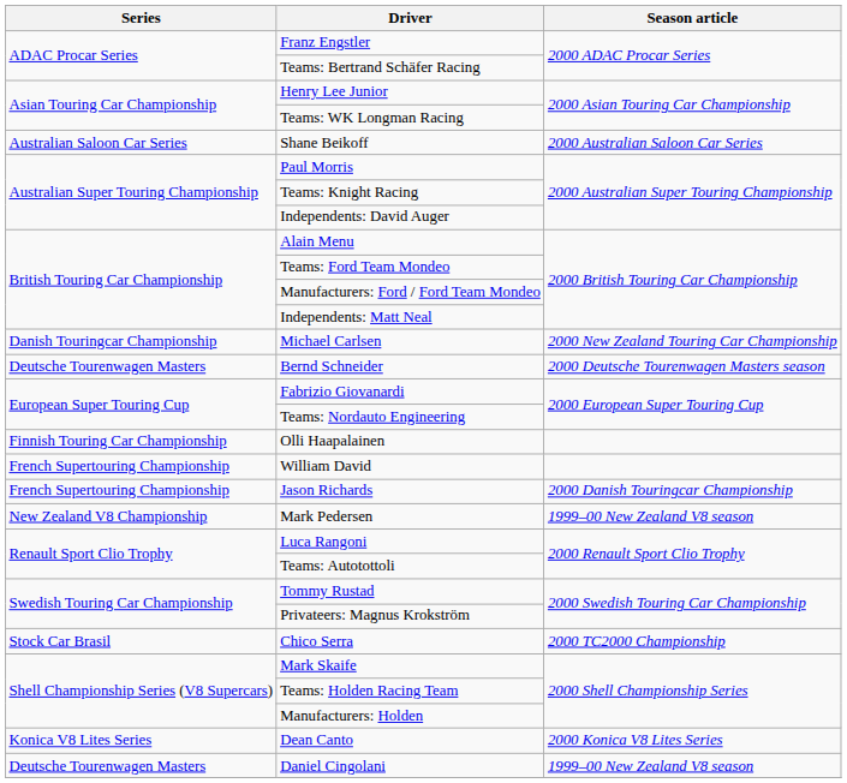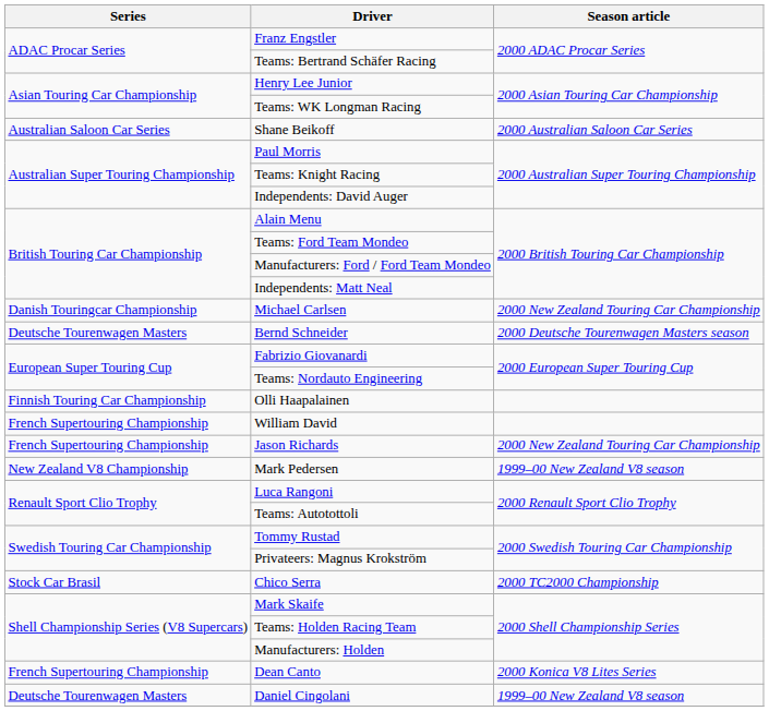 <table class="wikitable" style="font-size: 87%">
 <tr>
 <th>Series</th>
 <th>Driver</th>
 <th>Season article</th>
 </tr>
 <tr>
 <td rowspan=2><a href='#'>ADAC Procar Series</a></td>
 <td> <a href='#'>Franz Engstler</a></td>
 <td rowspan=2><em><a href='#'>2000 ADAC Procar Series</a></em></td>
 </tr>
 <tr>
 <td>Teams:  Bertrand Schäfer Racing</td>
 </tr>
 <tr>
 <td rowspan=2><a href='#'>Asian Touring Car Championship</a></td>
 <td> <a href='#'>Henry Lee Junior</a></td>
 <td rowspan=2><em><a href='#'>2000 Asian Touring Car Championship</a></em></td>
 </tr>
 <tr>
 <td>Teams:  WK Longman Racing</td>
 </tr>
 <tr>
 <td><a href='#'>Australian Saloon Car Series</a></td>
 <td> Shane Beikoff</td>
 <td><em><a href='#'>2000 Australian Saloon Car Series</a></em></td>
 </tr>
 <tr>
 <td rowspan=3><a href='#'>Australian Super Touring Championship</a></td>
 <td> <a href='#'>Paul Morris</a></td>
 <td rowspan=3><em><a href='#'>2000 Australian Super Touring Championship</a></em></td>
 </tr>
 <tr>
 <td>Teams:  Knight Racing</td>
 </tr>
 <tr>
 <td>Independents:  David Auger</td>
 </tr>
 <tr>
 <td rowspan=4><a href='#'>British Touring Car Championship</a></td>
 <td> <a href='#'>Alain Menu</a></td>
 <td rowspan=4><em><a href='#'>2000 British Touring Car Championship</a></em></td>
 </tr>
 <tr>
 <td>Teams:  <a href='#'>Ford Team Mondeo</a></td>
 </tr>
 <tr>
 <td>Manufacturers:  <a href='#'>Ford</a> / <a href='#'>Ford Team Mondeo</a></td>
 </tr>
 <tr>
 <td>Independents:  <a href='#'>Matt Neal</a></td>
 </tr>
 <tr>
 <td><a href='#'>Danish Touringcar Championship</a></td>
 <td> <a href='#'>Michael Carlsen</a></td>
 <td><em><a href='#'>2000 New Zealand Touring Car Championship</a></em></td>
 </tr>
 <tr>
 <td><a href='#'>Deutsche Tourenwagen Masters</a></td>
 <td> <a href='#'>Bernd Schneider</a></td>
 <td><em><a href='#'>2000 Deutsche Tourenwagen Masters season</a></em></td>
 </tr>
 <tr>
 <td rowspan=2><a href='#'>European Super Touring Cup</a></td>
 <td> <a href='#'>Fabrizio Giovanardi</a></td>
 <td rowspan=2><em><a href='#'>2000 European Super Touring Cup</a></em></td>
 </tr>
 <tr>
 <td>Teams:  <a href='#'>Nordauto Engineering</a></td>
 </tr>
 <tr>
 <td><a href='#'>Finnish Touring Car Championship</a></td>
 <td> Olli Haapalainen</td>
 <td></td>
 </tr>
 <tr>
 <td><a href='#'>French Supertouring Championship</a></td>
 <td> William David</td>
 <td></td>
 </tr>
 <tr>
 <td><a href='#'>French Supertouring Championship</a></td>
 <td> <a href='#'>Jason Richards</a></td>
-<td><em><a href='#'>2000 Danish Touringcar Championship</a></em></td>
+<td><em><a href='#'>2000 New Zealand Touring Car Championship</a></em></td>
 </tr>
 <tr>
 <td><a href='#'>New Zealand V8 Championship</a></td>
 <td> Mark Pedersen</td>
 <td><em><a href='#'>1999–00 New Zealand V8 season</a></em></td>
 </tr>
 <tr>
 <td rowspan=2><a href='#'>Renault Sport Clio Trophy</a></td>
 <td> <a href='#'>Luca Rangoni</a></td>
 <td rowspan=2><em><a href='#'>2000 Renault Sport Clio Trophy</a></em></td>
 </tr>
 <tr>
 <td>Teams:  Autotottoli</td>
 </tr>
 <tr>
 <td rowspan=2><a href='#'>Swedish Touring Car Championship</a></td>
 <td> <a href='#'>Tommy Rustad</a></td>
 <td rowspan=2><em><a href='#'>2000 Swedish Touring Car Championship</a></em></td>
 </tr>
 <tr>
 <td>Privateers:  Magnus Krokström</td>
 </tr>
 <tr>
 <td><a href='#'>Stock Car Brasil</a></td>
 <td> <a href='#'>Chico Serra</a></td>
 <td><em><a href='#'>2000 TC2000 Championship</a></em></td>
 </tr>
 <tr>
 <td rowspan=3><a href='#'>Shell Championship Series</a> (<a href='#'>V8 Supercars</a>)</td>
 <td> <a href='#'>Mark Skaife</a></td>
 <td rowspan=3><em><a href='#'>2000 Shell Championship Series</a></em></td>
 </tr>
 <tr>
 <td>Teams:  <a href='#'>Holden Racing Team</a></td>
 </tr>
 <tr>
 <td>Manufacturers:  <a href='#'>Holden</a></td>
 </tr>
 <tr>
-<td><a href='#'>Konica V8 Lites Series</a></td>
+<td><a href='#'>French Supertouring Championship</a></td>
 <td> <a href='#'>Dean Canto</a></td>
 <td><em><a href='#'>2000 Konica V8 Lites Series</a></em></td>
 </tr>
 <tr>
 <td><a href='#'>Deutsche Tourenwagen Masters</a></td>
 <td> <a href='#'>Daniel Cingolani</a></td>
 <td><em><a href='#'>1999–00 New Zealand V8 season</a></em></td>
 </tr>
 <tr>
 </tr>
 </table>
